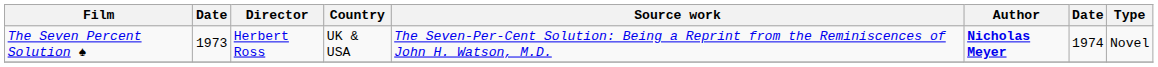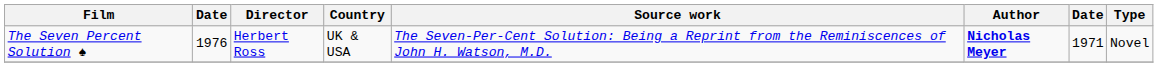 <table class="wikitable" style=width:90%>
 <tr style="background:#CCCCCC;">
 <th>Film</th>
 <th>Date</th>
 <th>Director</th>
 <th>Country</th>
 <th>Source work</th>
 <th>Author</th>
 <th>Date</th>
 <th>Type</th>
 </tr>
 <tr>
 <td><em><a href='#'>The Seven Percent Solution</a></em> ♠</td>
-<td>1973</td>
+<td>1976</td>
 <td><a href='#'>Herbert Ross</a></td>
 <td>UK & USA</td>
 <td><em><a href='#'>The Seven-Per-Cent Solution: Being a Reprint from the Reminiscences of John H. Watson, M.D.</a></em></td>
 <td><strong><a href='#'>Nicholas Meyer</a></strong></td>
-<td>1974</td>
+<td>1971</td>
 <td>Novel</td>
 </tr>
 <tr>
 </tr>
 </table>
